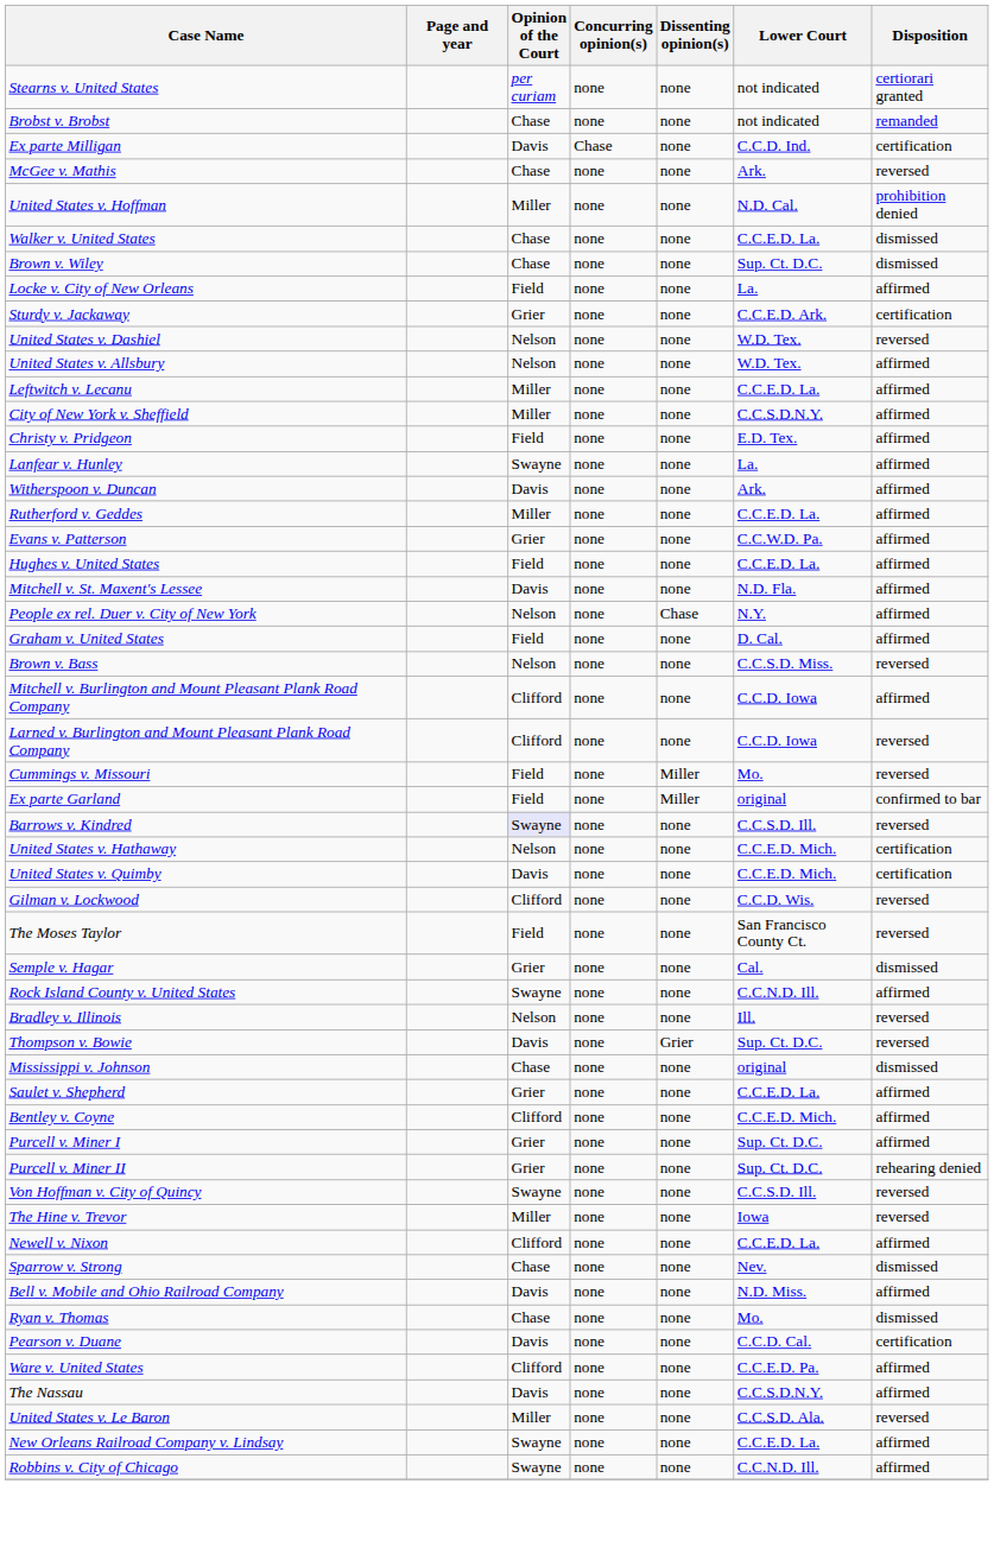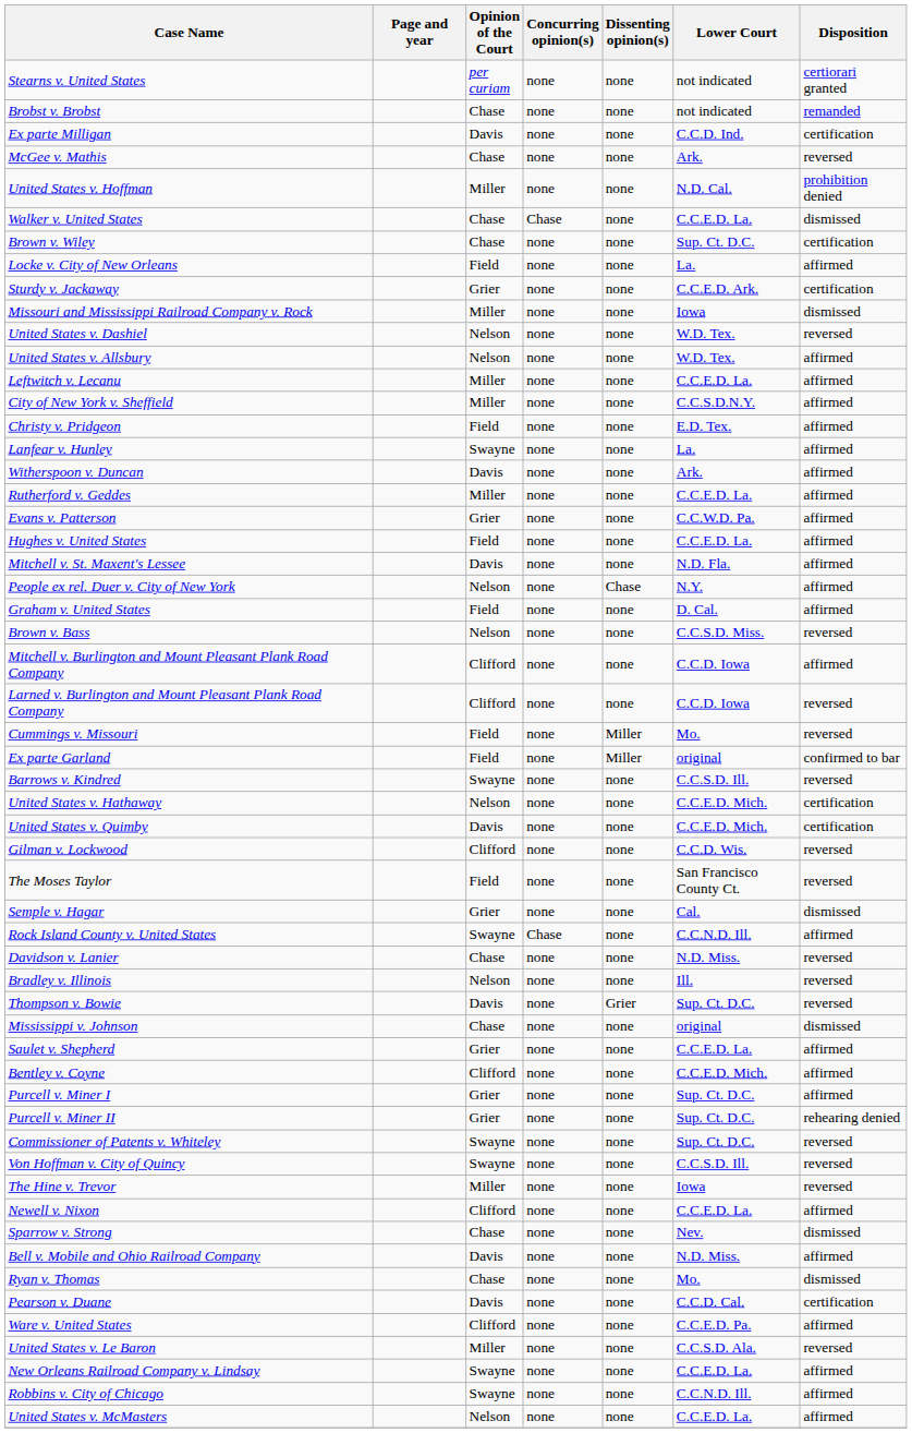 <table class="wikitable sortable">
 <tr>
 <th scope="col" style="width: 400px;">Case Name</th>
 <th scope="col" style="width: 95px;">Page and year</th>
 <th scope="col" style="width: 10px;">Opinion of the Court</th>
 <th scope="col" style="width: 10px;">Concurring opinion(s)</th>
 <th scope="col" style="width: 10px;">Dissenting opinion(s)</th>
 <th scope="col" style="width: 133px;">Lower Court</th>
 <th scope="col" style="width: 110px;">Disposition</th>
 </tr>
 <tr>
 <td><em><a href='#'>Stearns v. United States</a></em></td>
 <td align="right"></td>
 <td><em><a href='#'>per curiam</a></em></td>
 <td>none</td>
 <td>none</td>
 <td>not indicated</td>
 <td><a href='#'>certiorari</a> granted</td>
 </tr>
 <tr>
 <td><em><a href='#'>Brobst v. Brobst</a></em></td>
 <td align="right"></td>
 <td>Chase</td>
 <td>none</td>
 <td>none</td>
 <td>not indicated</td>
 <td><a href='#'>remanded</a></td>
 </tr>
 <tr>
 <td><em><a href='#'>Ex parte Milligan</a></em></td>
 <td align="right"></td>
 <td>Davis</td>
-<td>Chase</td>
+<td>none</td>
 <td>none</td>
 <td><a href='#'>C.C.D. Ind.</a></td>
 <td>certification</td>
 </tr>
 <tr>
 <td><em><a href='#'>McGee v. Mathis</a></em></td>
 <td align="right"></td>
 <td>Chase</td>
 <td>none</td>
 <td>none</td>
 <td><a href='#'>Ark.</a></td>
 <td>reversed</td>
 </tr>
 <tr>
 <td><em><a href='#'>United States v. Hoffman</a></em></td>
 <td align="right"></td>
 <td>Miller</td>
 <td>none</td>
 <td>none</td>
 <td><a href='#'>N.D. Cal.</a></td>
 <td><a href='#'>prohibition</a> denied</td>
 </tr>
 <tr>
 <td><em><a href='#'>Walker v. United States</a></em></td>
 <td align="right"></td>
 <td>Chase</td>
-<td>none</td>
+<td>Chase</td>
 <td>none</td>
 <td><a href='#'>C.C.E.D. La.</a></td>
 <td>dismissed</td>
 </tr>
 <tr>
 <td><em><a href='#'>Brown v. Wiley</a></em></td>
 <td align="right"></td>
 <td>Chase</td>
 <td>none</td>
 <td>none</td>
 <td><a href='#'>Sup. Ct. D.C.</a></td>
-<td>dismissed</td>
+<td>certification</td>
 </tr>
 <tr>
 <td><em><a href='#'>Locke v. City of New Orleans</a></em></td>
 <td align="right"></td>
 <td>Field</td>
 <td>none</td>
 <td>none</td>
 <td><a href='#'>La.</a></td>
 <td>affirmed</td>
 </tr>
 <tr>
 <td><em><a href='#'>Sturdy v. Jackaway</a></em></td>
 <td align="right"></td>
 <td>Grier</td>
 <td>none</td>
 <td>none</td>
 <td><a href='#'>C.C.E.D. Ark.</a></td>
 <td>certification</td>
+</tr>
+<tr>
+<td><em><a href='#'>Missouri and Mississippi Railroad Company v. Rock</a></em></td>
+<td align="right"></td>
+<td>Miller</td>
+<td>none</td>
+<td>none</td>
+<td><a href='#'>Iowa</a></td>
+<td>dismissed</td>
 </tr>
 <tr>
 <td><em><a href='#'>United States v. Dashiel</a></em></td>
 <td align="right"></td>
 <td>Nelson</td>
 <td>none</td>
 <td>none</td>
 <td><a href='#'>W.D. Tex.</a></td>
 <td>reversed</td>
 </tr>
 <tr>
 <td><em><a href='#'>United States v. Allsbury</a></em></td>
 <td align="right"></td>
 <td>Nelson</td>
 <td>none</td>
 <td>none</td>
 <td><a href='#'>W.D. Tex.</a></td>
 <td>affirmed</td>
 </tr>
 <tr>
 <td><em><a href='#'>Leftwitch v. Lecanu</a></em></td>
 <td align="right"></td>
 <td>Miller</td>
 <td>none</td>
 <td>none</td>
 <td><a href='#'>C.C.E.D. La.</a></td>
 <td>affirmed</td>
 </tr>
 <tr>
 <td><em><a href='#'>City of New York v. Sheffield</a></em></td>
 <td align="right"></td>
 <td>Miller</td>
 <td>none</td>
 <td>none</td>
 <td><a href='#'>C.C.S.D.N.Y.</a></td>
 <td>affirmed</td>
 </tr>
 <tr>
 <td><em><a href='#'>Christy v. Pridgeon</a></em></td>
 <td align="right"></td>
 <td>Field</td>
 <td>none</td>
 <td>none</td>
 <td><a href='#'>E.D. Tex.</a></td>
 <td>affirmed</td>
 </tr>
 <tr>
 <td><em><a href='#'>Lanfear v. Hunley</a></em></td>
 <td align="right"></td>
 <td>Swayne</td>
 <td>none</td>
 <td>none</td>
 <td><a href='#'>La.</a></td>
 <td>affirmed</td>
 </tr>
 <tr>
 <td><em><a href='#'>Witherspoon v. Duncan</a></em></td>
 <td align="right"></td>
 <td>Davis</td>
 <td>none</td>
 <td>none</td>
 <td><a href='#'>Ark.</a></td>
 <td>affirmed</td>
 </tr>
 <tr>
 <td><em><a href='#'>Rutherford v. Geddes</a></em></td>
 <td align="right"></td>
 <td>Miller</td>
 <td>none</td>
 <td>none</td>
 <td><a href='#'>C.C.E.D. La.</a></td>
 <td>affirmed</td>
 </tr>
 <tr>
 <td><em><a href='#'>Evans v. Patterson</a></em></td>
 <td align="right"></td>
 <td>Grier</td>
 <td>none</td>
 <td>none</td>
 <td><a href='#'>C.C.W.D. Pa.</a></td>
 <td>affirmed</td>
 </tr>
 <tr>
 <td><em><a href='#'>Hughes v. United States</a></em></td>
 <td align="right"></td>
 <td>Field</td>
 <td>none</td>
 <td>none</td>
 <td><a href='#'>C.C.E.D. La.</a></td>
 <td>affirmed</td>
 </tr>
 <tr>
 <td><em><a href='#'>Mitchell v. St. Maxent's Lessee</a></em></td>
 <td align="right"></td>
 <td>Davis</td>
 <td>none</td>
 <td>none</td>
 <td><a href='#'>N.D. Fla.</a></td>
 <td>affirmed</td>
 </tr>
 <tr>
 <td><em><a href='#'>People ex rel. Duer v. City of New York</a></em></td>
 <td align="right"></td>
 <td>Nelson</td>
 <td>none</td>
 <td>Chase</td>
 <td><a href='#'>N.Y.</a></td>
 <td>affirmed</td>
 </tr>
 <tr>
 <td><em><a href='#'>Graham v. United States</a></em></td>
 <td align="right"></td>
 <td>Field</td>
 <td>none</td>
 <td>none</td>
 <td><a href='#'>D. Cal.</a></td>
 <td>affirmed</td>
 </tr>
 <tr>
 <td><em><a href='#'>Brown v. Bass</a></em></td>
 <td align="right"></td>
 <td>Nelson</td>
 <td>none</td>
 <td>none</td>
 <td><a href='#'>C.C.S.D. Miss.</a></td>
 <td>reversed</td>
 </tr>
 <tr>
 <td><em><a href='#'>Mitchell v. Burlington and Mount Pleasant Plank Road Company</a></em></td>
 <td align="right"></td>
 <td>Clifford</td>
 <td>none</td>
 <td>none</td>
 <td><a href='#'>C.C.D. Iowa</a></td>
 <td>affirmed</td>
 </tr>
 <tr>
 <td><em><a href='#'>Larned v. Burlington and Mount Pleasant Plank Road Company</a></em></td>
 <td align="right"></td>
 <td>Clifford</td>
 <td>none</td>
 <td>none</td>
 <td><a href='#'>C.C.D. Iowa</a></td>
 <td>reversed</td>
 </tr>
 <tr>
 <td><em><a href='#'>Cummings v. Missouri</a></em></td>
 <td align="right"></td>
 <td>Field</td>
 <td>none</td>
 <td>Miller</td>
 <td><a href='#'>Mo.</a></td>
 <td>reversed</td>
 </tr>
 <tr>
 <td><em><a href='#'>Ex parte Garland</a></em></td>
 <td align="right"></td>
 <td>Field</td>
 <td>none</td>
 <td>Miller</td>
 <td><a href='#'>original</a></td>
 <td>confirmed to bar</td>
 </tr>
 <tr>
 <td><em><a href='#'>Barrows v. Kindred</a></em></td>
 <td align="right"></td>
-<td style="background: lavender;">Swayne</td>
+<td>Swayne</td>
 <td>none</td>
 <td>none</td>
 <td><a href='#'>C.C.S.D. Ill.</a></td>
 <td>reversed</td>
 </tr>
 <tr>
 <td><em><a href='#'>United States v. Hathaway</a></em></td>
 <td align="right"></td>
 <td>Nelson</td>
 <td>none</td>
 <td>none</td>
 <td><a href='#'>C.C.E.D. Mich.</a></td>
 <td>certification</td>
 </tr>
 <tr>
 <td><em><a href='#'>United States v. Quimby</a></em></td>
 <td align="right"></td>
 <td>Davis</td>
 <td>none</td>
 <td>none</td>
 <td><a href='#'>C.C.E.D. Mich.</a></td>
 <td>certification</td>
 </tr>
 <tr>
 <td><em><a href='#'>Gilman v. Lockwood</a></em></td>
 <td align="right"></td>
 <td>Clifford</td>
 <td>none</td>
 <td>none</td>
 <td><a href='#'>C.C.D. Wis.</a></td>
 <td>reversed</td>
 </tr>
 <tr>
 <td><em>The Moses Taylor</em></td>
 <td align="right"></td>
 <td>Field</td>
 <td>none</td>
 <td>none</td>
 <td>San Francisco County Ct.</td>
 <td>reversed</td>
 </tr>
 <tr>
 <td><em><a href='#'>Semple v. Hagar</a></em></td>
 <td align="right"></td>
 <td>Grier</td>
 <td>none</td>
 <td>none</td>
 <td><a href='#'>Cal.</a></td>
 <td>dismissed</td>
 </tr>
 <tr>
 <td><em><a href='#'>Rock Island County v. United States</a></em></td>
 <td align="right"></td>
 <td>Swayne</td>
-<td>none</td>
+<td>Chase</td>
 <td>none</td>
 <td><a href='#'>C.C.N.D. Ill.</a></td>
 <td>affirmed</td>
+</tr>
+<tr>
+<td><em><a href='#'>Davidson v. Lanier</a></em></td>
+<td align="right"></td>
+<td>Chase</td>
+<td>none</td>
+<td>none</td>
+<td><a href='#'>N.D. Miss.</a></td>
+<td>reversed</td>
 </tr>
 <tr>
 <td><em><a href='#'>Bradley v. Illinois</a></em></td>
 <td align="right"></td>
 <td>Nelson</td>
 <td>none</td>
 <td>none</td>
 <td><a href='#'>Ill.</a></td>
 <td>reversed</td>
 </tr>
 <tr>
 <td><em><a href='#'>Thompson v. Bowie</a></em></td>
 <td align="right"></td>
 <td>Davis</td>
 <td>none</td>
 <td>Grier</td>
 <td><a href='#'>Sup. Ct. D.C.</a></td>
 <td>reversed</td>
 </tr>
 <tr>
 <td><em><a href='#'>Mississippi v. Johnson</a></em></td>
 <td align="right"></td>
 <td>Chase</td>
 <td>none</td>
 <td>none</td>
 <td><a href='#'>original</a></td>
 <td>dismissed</td>
 </tr>
 <tr>
 <td><em><a href='#'>Saulet v. Shepherd</a></em></td>
 <td align="right"></td>
 <td>Grier</td>
 <td>none</td>
 <td>none</td>
 <td><a href='#'>C.C.E.D. La.</a></td>
 <td>affirmed</td>
 </tr>
 <tr>
 <td><em><a href='#'>Bentley v. Coyne</a></em></td>
 <td align="right"></td>
 <td>Clifford</td>
 <td>none</td>
 <td>none</td>
 <td><a href='#'>C.C.E.D. Mich.</a></td>
 <td>affirmed</td>
 </tr>
 <tr>
 <td><em><a href='#'>Purcell v. Miner I</a></em></td>
 <td align="right"></td>
 <td>Grier</td>
 <td>none</td>
 <td>none</td>
 <td><a href='#'>Sup. Ct. D.C.</a></td>
 <td>affirmed</td>
 </tr>
 <tr>
 <td><em><a href='#'>Purcell v. Miner II</a></em></td>
 <td align="right"></td>
 <td>Grier</td>
 <td>none</td>
 <td>none</td>
 <td><a href='#'>Sup. Ct. D.C.</a></td>
 <td>rehearing denied</td>
+</tr>
+<tr>
+<td><em><a href='#'>Commissioner of Patents v. Whiteley</a></em></td>
+<td align="right"></td>
+<td>Swayne</td>
+<td>none</td>
+<td>none</td>
+<td><a href='#'>Sup. Ct. D.C.</a></td>
+<td>reversed</td>
 </tr>
 <tr>
 <td><em><a href='#'>Von Hoffman v. City of Quincy</a></em></td>
 <td align="right"></td>
 <td>Swayne</td>
 <td>none</td>
 <td>none</td>
 <td><a href='#'>C.C.S.D. Ill.</a></td>
 <td>reversed</td>
 </tr>
 <tr>
 <td><em><a href='#'>The Hine v. Trevor</a></em></td>
 <td align="right"></td>
 <td>Miller</td>
 <td>none</td>
 <td>none</td>
 <td><a href='#'>Iowa</a></td>
 <td>reversed</td>
 </tr>
 <tr>
 <td><em><a href='#'>Newell v. Nixon</a></em></td>
 <td align="right"></td>
 <td>Clifford</td>
 <td>none</td>
 <td>none</td>
 <td><a href='#'>C.C.E.D. La.</a></td>
 <td>affirmed</td>
 </tr>
 <tr>
 <td><em><a href='#'>Sparrow v. Strong</a></em></td>
 <td align="right"></td>
 <td>Chase</td>
 <td>none</td>
 <td>none</td>
 <td><a href='#'>Nev.</a></td>
 <td>dismissed</td>
 </tr>
 <tr>
 <td><em><a href='#'>Bell v. Mobile and Ohio Railroad Company</a></em></td>
 <td align="right"></td>
 <td>Davis</td>
 <td>none</td>
 <td>none</td>
 <td><a href='#'>N.D. Miss.</a></td>
 <td>affirmed</td>
 </tr>
 <tr>
 <td><em><a href='#'>Ryan v. Thomas</a></em></td>
 <td align="right"></td>
 <td>Chase</td>
 <td>none</td>
 <td>none</td>
 <td><a href='#'>Mo.</a></td>
 <td>dismissed</td>
 </tr>
 <tr>
 <td><em><a href='#'>Pearson v. Duane</a></em></td>
 <td align="right"></td>
 <td>Davis</td>
 <td>none</td>
 <td>none</td>
 <td><a href='#'>C.C.D. Cal.</a></td>
 <td>certification</td>
 </tr>
 <tr>
 <td><em><a href='#'>Ware v. United States</a></em></td>
 <td align="right"></td>
 <td>Clifford</td>
 <td>none</td>
 <td>none</td>
 <td><a href='#'>C.C.E.D. Pa.</a></td>
 <td>affirmed</td>
 </tr>
 <tr>
-<td><em>The Nassau</em></td>
-<td align="right"></td>
-<td>Davis</td>
-<td>none</td>
-<td>none</td>
-<td><a href='#'>C.C.S.D.N.Y.</a></td>
-<td>affirmed</td>
-</tr>
-<tr>
 <td><em><a href='#'>United States v. Le Baron</a></em></td>
 <td align="right"></td>
 <td>Miller</td>
 <td>none</td>
 <td>none</td>
 <td><a href='#'>C.C.S.D. Ala.</a></td>
 <td>reversed</td>
 </tr>
 <tr>
 <td><em><a href='#'>New Orleans Railroad Company v. Lindsay</a></em></td>
 <td align="right"></td>
 <td>Swayne</td>
 <td>none</td>
 <td>none</td>
 <td><a href='#'>C.C.E.D. La.</a></td>
 <td>affirmed</td>
 </tr>
 <tr>
 <td><em><a href='#'>Robbins v. City of Chicago</a></em></td>
 <td align="right"></td>
 <td>Swayne</td>
 <td>none</td>
 <td>none</td>
 <td><a href='#'>C.C.N.D. Ill.</a></td>
 <td>affirmed</td>
 </tr>
 <tr>
+<td><em><a href='#'>United States v. McMasters</a></em></td>
+<td align="right"></td>
+<td>Nelson</td>
+<td>none</td>
+<td>none</td>
+<td><a href='#'>C.C.E.D. La.</a></td>
+<td>affirmed</td>
+</tr>
+<tr>
 </tr>
 </table>
